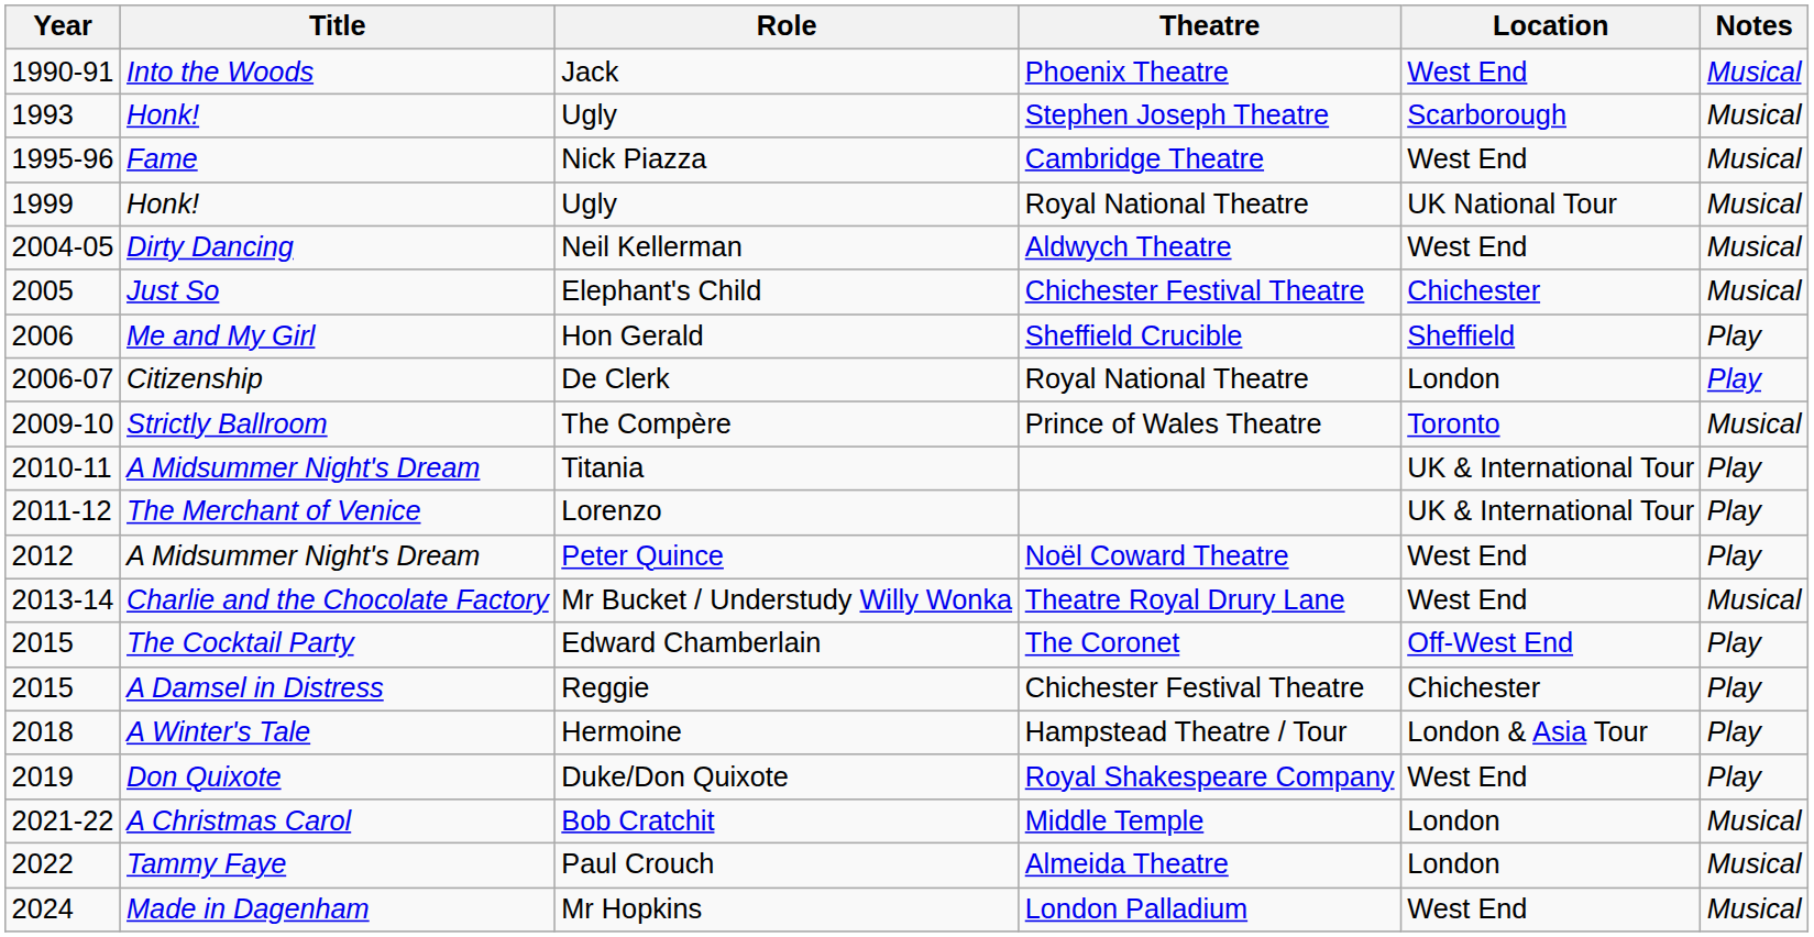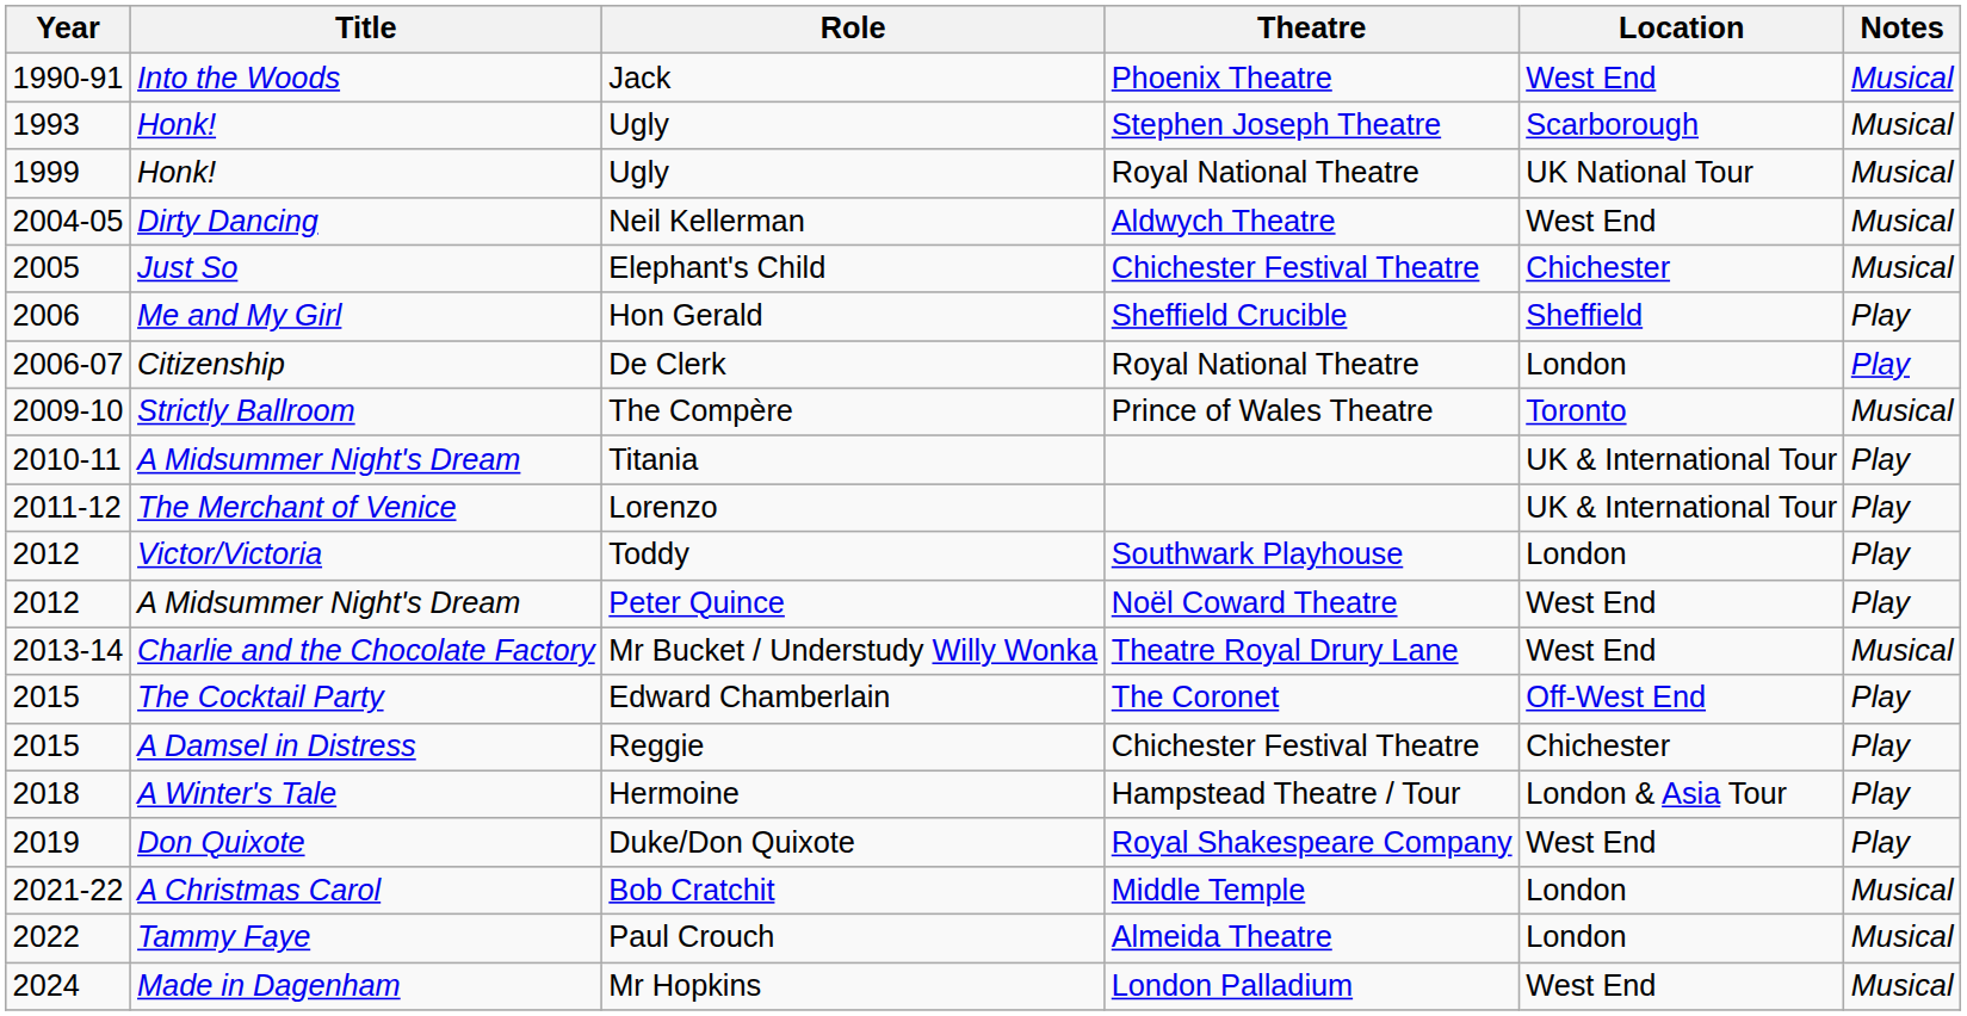 <table class="wikitable">
 <tr>
 <th>Year</th>
 <th>Title</th>
 <th>Role</th>
 <th>Theatre</th>
 <th>Location</th>
 <th>Notes</th>
 </tr>
 <tr>
 <td>1990-91</td>
 <td><em><a href='#'>Into the Woods</a></em></td>
 <td>Jack</td>
 <td><a href='#'>Phoenix Theatre</a></td>
 <td><a href='#'>West End</a></td>
 <td><em><a href='#'>Musical</a></em></td>
 </tr>
 <tr>
 <td>1993</td>
 <td><em><a href='#'>Honk!</a></em></td>
 <td>Ugly</td>
 <td><a href='#'>Stephen Joseph Theatre</a></td>
 <td><a href='#'>Scarborough</a></td>
-<td><em>Musical</em></td>
-</tr>
-<tr>
-<td>1995-96</td>
-<td><em><a href='#'>Fame</a></em></td>
-<td>Nick Piazza</td>
-<td><a href='#'>Cambridge Theatre</a></td>
-<td>West End</td>
 <td><em>Musical</em></td>
 </tr>
 <tr>
 <td>1999</td>
 <td><em>Honk!</em></td>
 <td>Ugly</td>
 <td>Royal National Theatre</td>
 <td>UK National Tour</td>
 <td><em>Musical</em></td>
 </tr>
 <tr>
 <td>2004-05</td>
 <td><em><a href='#'>Dirty Dancing</a></em></td>
 <td>Neil Kellerman</td>
 <td><a href='#'>Aldwych Theatre</a></td>
 <td>West End</td>
 <td><em>Musical</em></td>
 </tr>
 <tr>
 <td>2005</td>
 <td><a href='#'><em>Just So</em></a></td>
 <td>Elephant's Child</td>
 <td><a href='#'>Chichester Festival Theatre</a></td>
 <td><a href='#'>Chichester</a></td>
 <td><em>Musical</em></td>
 </tr>
 <tr>
 <td>2006</td>
 <td><em><a href='#'>Me and My Girl</a></em></td>
 <td>Hon Gerald</td>
 <td><a href='#'>Sheffield Crucible</a></td>
 <td><a href='#'>Sheffield</a></td>
 <td><em>Play</em></td>
 </tr>
 <tr>
 <td>2006-07</td>
 <td><em>Citizenship</em></td>
 <td>De Clerk</td>
 <td>Royal National Theatre</td>
 <td>London</td>
 <td><em><a href='#'>Play</a></em></td>
 </tr>
 <tr>
 <td>2009-10</td>
 <td><em><a href='#'>Strictly Ballroom</a></em></td>
 <td>The Compère</td>
 <td>Prince of Wales Theatre</td>
 <td><a href='#'>Toronto</a></td>
 <td><em>Musical</em></td>
 </tr>
 <tr>
 <td>2010-11</td>
 <td><em><a href='#'>A Midsummer Night's Dream</a></em></td>
 <td>Titania</td>
 <td></td>
 <td>UK & International Tour</td>
 <td><em>Play</em></td>
 </tr>
 <tr>
 <td>2011-12</td>
 <td><em><a href='#'>The Merchant of Venice</a></em></td>
 <td>Lorenzo</td>
 <td></td>
 <td>UK & International Tour</td>
+<td><em>Play</em></td>
+</tr>
+<tr>
+<td>2012</td>
+<td><em><a href='#'>Victor/Victoria</a></em></td>
+<td>Toddy</td>
+<td><a href='#'>Southwark Playhouse</a></td>
+<td>London</td>
 <td><em>Play</em></td>
 </tr>
 <tr>
 <td>2012</td>
 <td><em>A Midsummer Night's Dream</em></td>
 <td><a href='#'>Peter Quince</a></td>
 <td><a href='#'>Noël Coward Theatre</a></td>
 <td>West End</td>
 <td><em>Play</em></td>
 </tr>
 <tr>
 <td>2013-14</td>
 <td><em><a href='#'>Charlie and the Chocolate Factory</a></em></td>
 <td>Mr Bucket / Understudy <a href='#'>Willy Wonka</a></td>
 <td><a href='#'>Theatre Royal Drury Lane</a></td>
 <td>West End</td>
 <td><em>Musical</em></td>
 </tr>
 <tr>
 <td>2015</td>
 <td><em><a href='#'>The Cocktail Party</a></em></td>
 <td>Edward Chamberlain</td>
 <td><a href='#'>The Coronet</a></td>
 <td><a href='#'>Off-West End</a></td>
 <td><em>Play</em></td>
 </tr>
 <tr>
 <td>2015</td>
 <td><em><a href='#'>A Damsel in Distress</a></em></td>
 <td>Reggie</td>
 <td>Chichester Festival Theatre</td>
 <td>Chichester</td>
 <td><em>Play</em></td>
 </tr>
 <tr>
 <td>2018</td>
 <td><em><a href='#'>A Winter's Tale</a></em></td>
 <td>Hermoine</td>
 <td>Hampstead Theatre / Tour</td>
 <td>London & <a href='#'>Asia</a> Tour</td>
 <td><em>Play</em></td>
 </tr>
 <tr>
 <td>2019</td>
 <td><em><a href='#'>Don Quixote</a></em></td>
 <td>Duke/Don Quixote</td>
 <td><a href='#'>Royal Shakespeare Company</a></td>
 <td>West End</td>
 <td><em>Play</em></td>
 </tr>
 <tr>
 <td>2021-22</td>
 <td><em><a href='#'>A Christmas Carol</a></em></td>
 <td><a href='#'>Bob Cratchit</a></td>
 <td><a href='#'>Middle Temple</a></td>
 <td>London</td>
 <td><em>Musical</em></td>
 </tr>
 <tr>
 <td>2022</td>
 <td><a href='#'><em>Tammy Faye</em></a></td>
 <td>Paul Crouch</td>
 <td><a href='#'>Almeida Theatre</a></td>
 <td>London</td>
 <td><em>Musical</em></td>
 </tr>
 <tr>
 <td>2024</td>
 <td><em><a href='#'>Made in Dagenham</a></em></td>
 <td>Mr Hopkins</td>
 <td><a href='#'>London Palladium</a></td>
 <td>West End</td>
 <td><em>Musical</em></td>
 </tr>
 </table>
